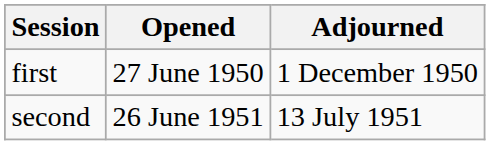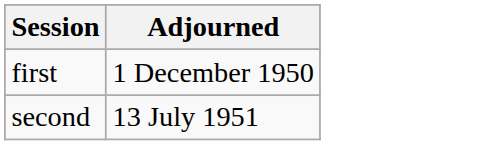 <table class="wikitable">
 <tr>
 <th>Session</th>
-<th>Opened</th>
 <th>Adjourned</th>
 </tr>
 <tr>
 <td>first</td>
-<td>27 June 1950</td>
 <td>1 December 1950</td>
 </tr>
 <tr>
 <td>second</td>
-<td>26 June 1951</td>
 <td>13 July 1951</td>
 </tr>
 </table>
